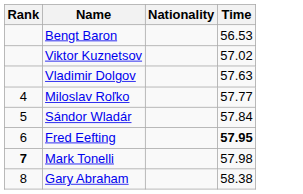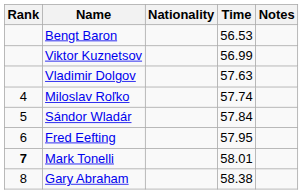 <table class="wikitable sortable" style="text-align:center">
 <tr>
 <th>Rank</th>
 <th>Name</th>
 <th>Nationality</th>
 <th>Time</th>
+<th>Notes</th>
 </tr>
 <tr>
 <td></td>
 <td align=left><a href='#'>Bengt Baron</a></td>
 <td align=left></td>
 <td>56.53</td>
+<td></td>
 </tr>
 <tr>
 <td></td>
 <td align=left><a href='#'>Viktor Kuznetsov</a></td>
 <td align=left></td>
-<td>57.02</td>
+<td>56.99</td>
+<td></td>
 </tr>
 <tr>
 <td></td>
 <td align=left><a href='#'>Vladimir Dolgov</a></td>
 <td align=left></td>
 <td>57.63</td>
+<td></td>
 </tr>
 <tr>
 <td>4</td>
 <td align=left><a href='#'>Miloslav Roľko</a></td>
 <td align=left></td>
-<td>57.77</td>
+<td>57.74</td>
+<td></td>
 </tr>
 <tr>
 <td>5</td>
 <td align=left><a href='#'>Sándor Wladár</a></td>
 <td align=left></td>
 <td>57.84</td>
+<td></td>
 </tr>
 <tr>
 <td>6</td>
 <td align=left><a href='#'>Fred Eefting</a></td>
 <td align=left></td>
-<td><strong>57.95</strong></td>
+<td>57.95</td>
+<td></td>
 </tr>
 <tr>
 <td><strong>7</strong></td>
 <td align=left><a href='#'>Mark Tonelli</a></td>
 <td align=left></td>
-<td>57.98</td>
+<td>58.01</td>
+<td></td>
 </tr>
 <tr>
 <td>8</td>
 <td align=left><a href='#'>Gary Abraham</a></td>
 <td align=left></td>
 <td>58.38</td>
+<td></td>
 </tr>
 </table>
